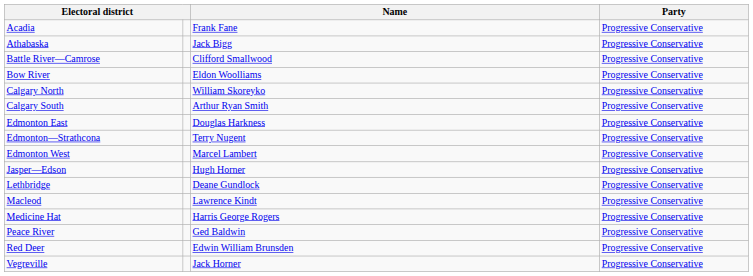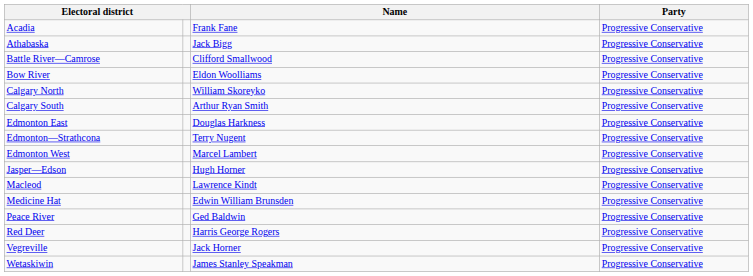 <table class="wikitable" width=95%>
 <tr>
 <th colspan=2 width=25%>Electoral district</th>
 <th>Name</th>
 <th width=20%>Party</th>
 </tr>
 <tr>
 <td width=24%><a href='#'>Acadia</a></td>
 <td></td>
 <td><a href='#'>Frank Fane</a></td>
 <td><a href='#'>Progressive Conservative</a></td>
 </tr>
 <tr>
 <td><a href='#'>Athabaska</a></td>
 <td></td>
 <td><a href='#'>Jack Bigg</a></td>
 <td><a href='#'>Progressive Conservative</a></td>
 </tr>
 <tr>
 <td><a href='#'>Battle River—Camrose</a></td>
 <td></td>
 <td><a href='#'>Clifford Smallwood</a></td>
 <td><a href='#'>Progressive Conservative</a></td>
 </tr>
 <tr>
 <td><a href='#'>Bow River</a></td>
 <td></td>
 <td><a href='#'>Eldon Woolliams</a></td>
 <td><a href='#'>Progressive Conservative</a></td>
 </tr>
 <tr>
 <td><a href='#'>Calgary North</a></td>
 <td></td>
 <td><a href='#'>William Skoreyko</a></td>
 <td><a href='#'>Progressive Conservative</a></td>
 </tr>
 <tr>
 <td><a href='#'>Calgary South</a></td>
 <td></td>
 <td><a href='#'>Arthur Ryan Smith</a></td>
 <td><a href='#'>Progressive Conservative</a></td>
 </tr>
 <tr>
 <td><a href='#'>Edmonton East</a></td>
 <td></td>
 <td><a href='#'>Douglas Harkness</a></td>
 <td><a href='#'>Progressive Conservative</a></td>
 </tr>
 <tr>
 <td><a href='#'>Edmonton—Strathcona</a></td>
 <td></td>
 <td><a href='#'>Terry Nugent</a></td>
 <td><a href='#'>Progressive Conservative</a></td>
 </tr>
 <tr>
 <td><a href='#'>Edmonton West</a></td>
 <td></td>
 <td><a href='#'>Marcel Lambert</a></td>
 <td><a href='#'>Progressive Conservative</a></td>
 </tr>
 <tr>
 <td><a href='#'>Jasper—Edson</a></td>
 <td></td>
 <td><a href='#'>Hugh Horner</a></td>
 <td><a href='#'>Progressive Conservative</a></td>
 </tr>
 <tr>
-<td><a href='#'>Lethbridge</a></td>
-<td></td>
-<td><a href='#'>Deane Gundlock</a></td>
-<td><a href='#'>Progressive Conservative</a></td>
-</tr>
-<tr>
 <td><a href='#'>Macleod</a></td>
 <td></td>
 <td><a href='#'>Lawrence Kindt</a></td>
 <td><a href='#'>Progressive Conservative</a></td>
 </tr>
 <tr>
 <td><a href='#'>Medicine Hat</a></td>
 <td></td>
-<td><a href='#'>Harris George Rogers</a></td>
+<td><a href='#'>Edwin William Brunsden</a></td>
 <td><a href='#'>Progressive Conservative</a></td>
 </tr>
 <tr>
 <td><a href='#'>Peace River</a></td>
 <td></td>
 <td><a href='#'>Ged Baldwin</a></td>
 <td><a href='#'>Progressive Conservative</a></td>
 </tr>
 <tr>
 <td><a href='#'>Red Deer</a></td>
 <td></td>
-<td><a href='#'>Edwin William Brunsden</a></td>
+<td><a href='#'>Harris George Rogers</a></td>
 <td><a href='#'>Progressive Conservative</a></td>
 </tr>
 <tr>
 <td><a href='#'>Vegreville</a></td>
 <td></td>
 <td><a href='#'>Jack Horner</a></td>
 <td><a href='#'>Progressive Conservative</a></td>
 </tr>
+<tr>
+<td><a href='#'>Wetaskiwin</a></td>
+<td></td>
+<td><a href='#'>James Stanley Speakman</a></td>
+<td><a href='#'>Progressive Conservative</a></td>
+</tr>
 </table>
